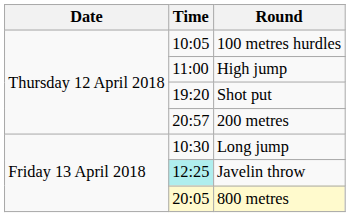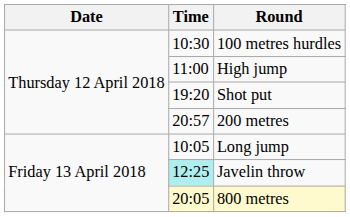 <table class="wikitable">
 <tr>
 <th>Date</th>
 <th>Time</th>
 <th>Round</th>
 </tr>
 <tr>
 <td rowspan=4>Thursday 12 April 2018</td>
-<td>10:05</td>
+<td>10:30</td>
 <td>100 metres hurdles</td>
 </tr>
 <tr>
 <td>11:00</td>
 <td>High jump</td>
 </tr>
 <tr>
 <td>19:20</td>
 <td>Shot put</td>
 </tr>
 <tr>
 <td>20:57</td>
 <td>200 metres</td>
 </tr>
 <tr>
 <td rowspan=3>Friday 13 April 2018</td>
-<td>10:30</td>
+<td>10:05</td>
 <td>Long jump</td>
 </tr>
 <tr>
 <td style="background: paleturquoise;">12:25</td>
 <td>Javelin throw</td>
 </tr>
 <tr>
 <td style=background:lemonchiffon>20:05</td>
 <td style=background:lemonchiffon>800 metres</td>
 </tr>
 </table>
